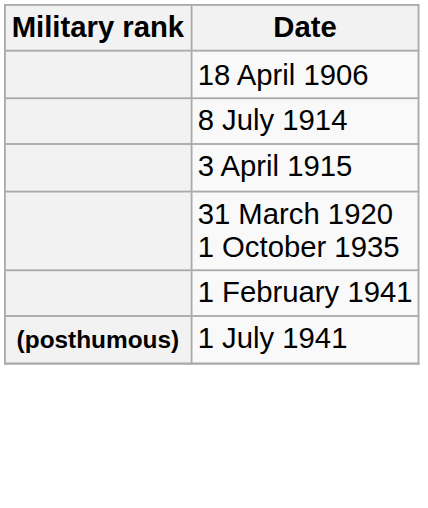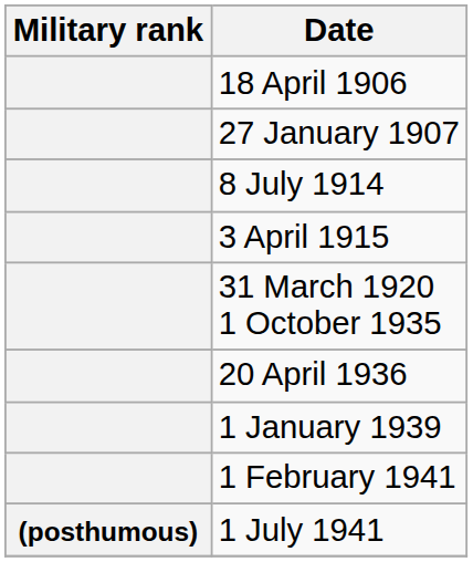 <table class="wikitable plainrowheaders">
 <tr>
 <th scope="col">Military rank</th>
 <th scope="col">Date</th>
 </tr>
 <tr>
 <th scope="row"></th>
 <td>18 April 1906</td>
+</tr>
+<tr>
+<th scope="row"></th>
+<td>27 January 1907</td>
 </tr>
 <tr>
 <th scope="row"></th>
 <td>8 July 1914</td>
 </tr>
 <tr>
 <th scope="row"></th>
 <td>3 April 1915</td>
 </tr>
 <tr>
 <th scope="row"></th>
 <td>31 March 1920<br>1 October 1935</td>
 </tr>
 <tr>
 <th scope="row"></th>
+<td>20 April 1936</td>
+</tr>
+<tr>
+<th scope="row"></th>
+<td>1 January 1939</td>
+</tr>
+<tr>
+<th scope="row"></th>
 <td>1 February 1941</td>
 </tr>
 <tr>
 <th scope="row"> <small>(posthumous)</small></th>
 <td>1 July 1941</td>
 </tr>
 <tr>
 </tr>
 </table>
